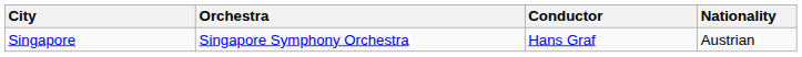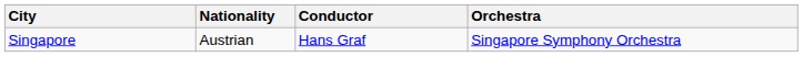 <table class="wikitable">
 <tr>
 <td style="width: 200px; background: #f2f2f2"><strong>City</strong></td>
+<td style="width: 100px; background: #f2f2f2"><strong>Nationality</strong></td>
+<td style="width: 180px; background: #f2f2f2"><strong>Conductor</strong></td>
 <td style="width: 350px; background: #f2f2f2"><strong>Orchestra</strong></td>
-<td style="width: 180px; background: #f2f2f2"><strong>Conductor</strong></td>
-<td style="width: 100px; background: #f2f2f2"><strong>Nationality</strong></td>
 </tr>
 <tr>
 <td><a href='#'>Singapore</a></td>
+<td>Austrian</td>
+<td><a href='#'>Hans Graf</a></td>
 <td><a href='#'>Singapore Symphony Orchestra</a></td>
-<td><a href='#'>Hans Graf</a></td>
-<td>Austrian</td>
 </tr>
 </table>
